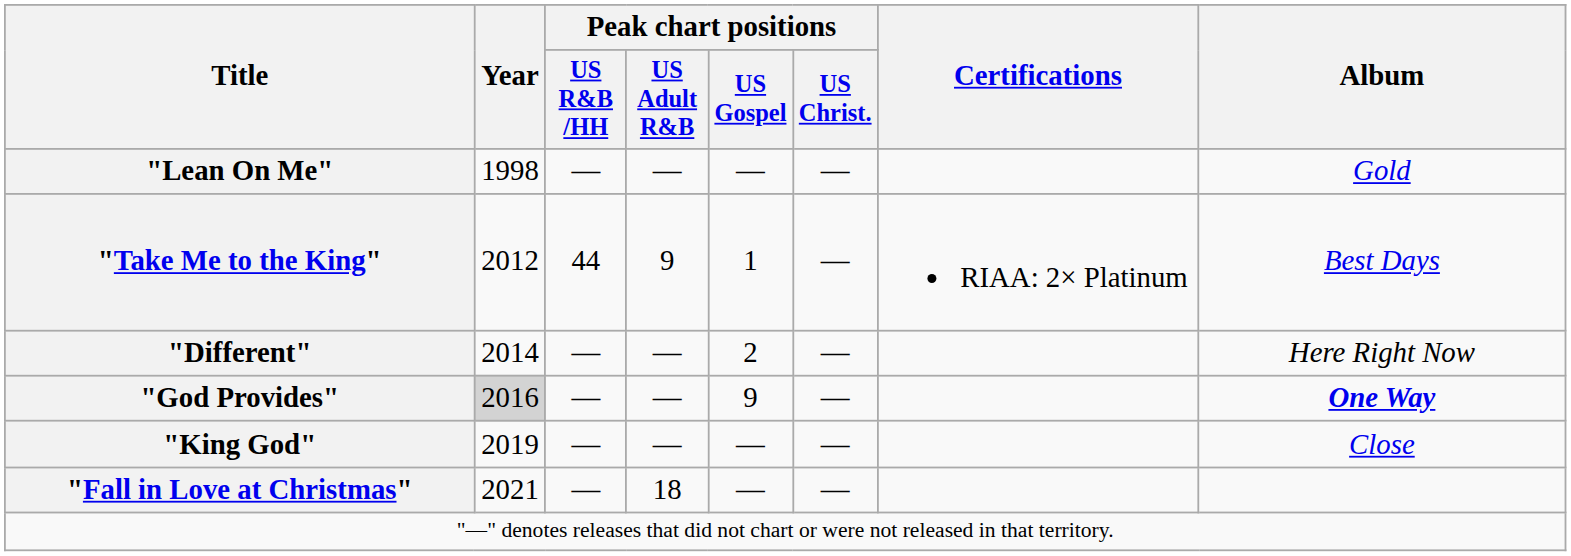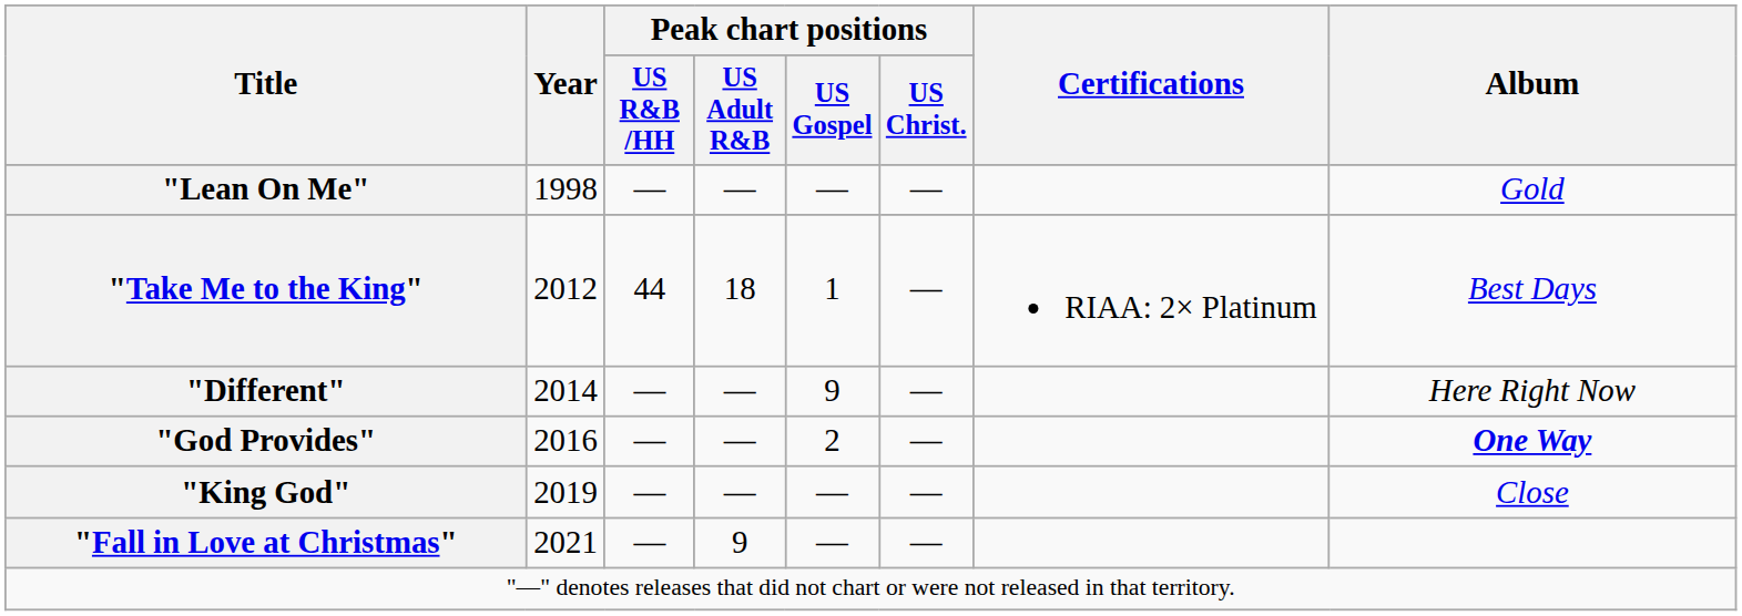 <table class="wikitable plainrowheaders" style="text-align:center;" border="1">
 <tr>
 <th scope="col"  rowspan=2 style="width:19em;">Title</th>
 <th scope="col"  rowspan=2>Year</th>
 <th scope="col"  colspan=4>Peak chart positions</th>
 <th scope="col" rowspan="2" style="width:12em;"><a href='#'>Certifications</a></th>
 <th scope="col"  rowspan=2 style="width:15em;">Album</th>
 </tr>
 <tr>
 <th scope="col" style="width:3em;font-size:85%;"><a href='#'>US<br>R&B<br>/HH</a><br></th>
 <th scope="col" style="width:3em;font-size:85%;"><a href='#'>US<br>Adult<br>R&B</a><br></th>
 <th scope="col" style="width:3em;font-size:85%;"><a href='#'>US<br>Gospel</a><br></th>
 <th scope="col" style="width:3em;font-size:85%;"><a href='#'>US<br>Christ.</a><br></th>
 </tr>
 <tr>
 <th scope="row">"Lean On Me"<br></th>
 <td>1998</td>
 <td>—</td>
 <td>—</td>
 <td>—</td>
 <td>—</td>
 <td></td>
 <td><em><a href='#'>Gold</a></em></td>
 </tr>
 <tr>
 <th scope="row">"<a href='#'>Take Me to the King</a>"<br></th>
 <td>2012</td>
 <td>44</td>
-<td>9</td>
+<td>18</td>
 <td>1</td>
 <td>—</td>
 <td><br><ul><li>RIAA: 2× Platinum</li></ul></td>
 <td><em><a href='#'>Best Days</a></em></td>
 </tr>
 <tr>
 <th scope="row">"Different"<br></th>
 <td>2014</td>
 <td>—</td>
 <td>—</td>
-<td>2</td>
+<td>9</td>
 <td>—</td>
 <td></td>
 <td><em>Here Right Now</em></td>
 </tr>
 <tr>
 <th scope="row">"God Provides"<br></th>
-<td style="background: lightgrey;">2016</td>
+<td>2016</td>
 <td>—</td>
 <td>—</td>
-<td>9</td>
+<td>2</td>
 <td>—</td>
 <td></td>
 <td><strong><em><a href='#'>One Way</a></em></strong></td>
 </tr>
 <tr>
 <th scope="row">"King God"<br></th>
 <td>2019</td>
 <td>—</td>
 <td>—</td>
 <td>—</td>
 <td>—</td>
 <td></td>
 <td><em><a href='#'>Close</a></em></td>
 </tr>
 <tr>
 <th scope="row">"<a href='#'>Fall in Love at Christmas</a>"<br></th>
 <td>2021</td>
 <td>—</td>
-<td>18</td>
+<td>9</td>
 <td>—</td>
 <td>—</td>
 <td></td>
 <td></td>
 </tr>
 <tr>
 <td colspan="9" style="text-align:center; font-size:9pt;">"—" denotes releases that did not chart or were not released in that territory.</td>
 </tr>
 </table>
